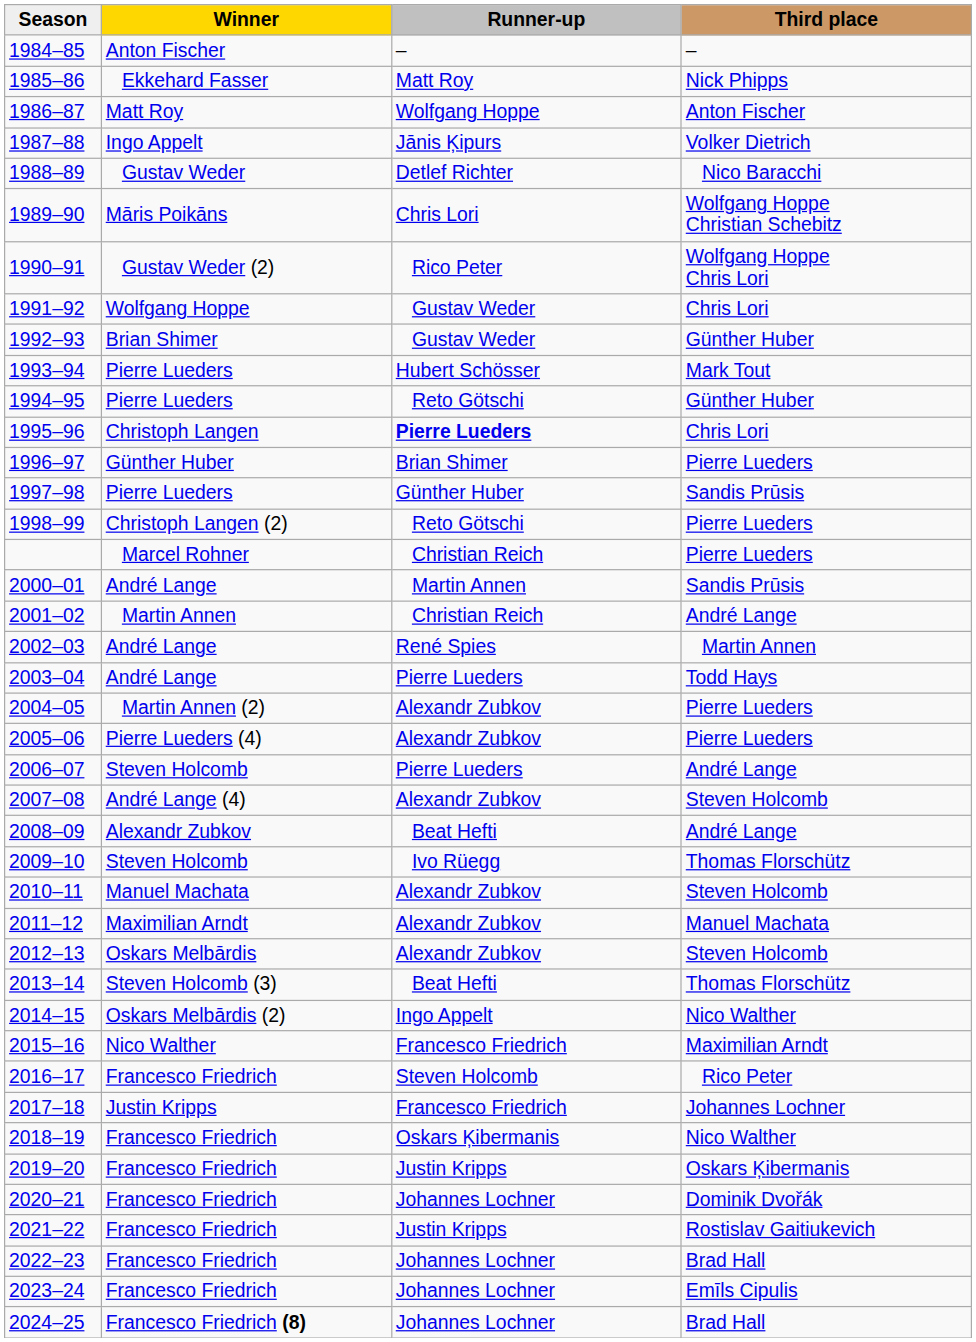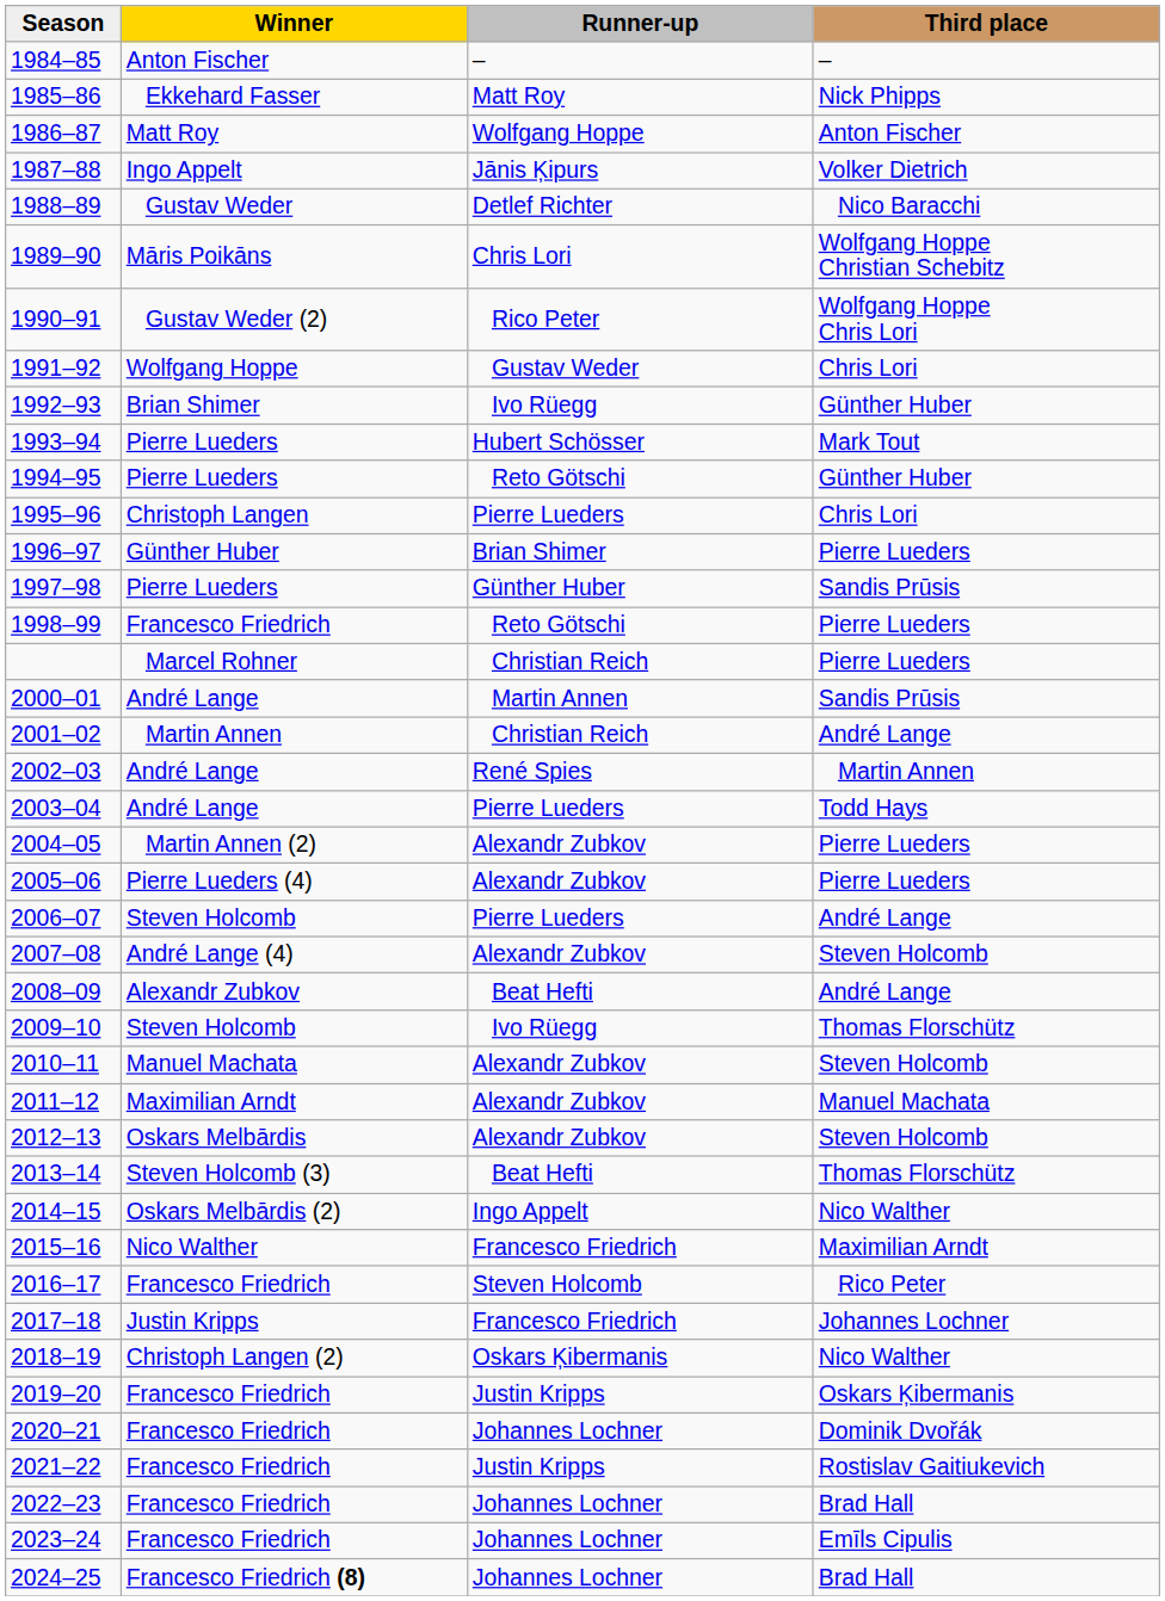 <table class="wikitable sortable" style="width:800px;">
 <tr>
 <th style="width:10%; background:#efefef;">Season</th>
 <th style="width:30%; background:gold">Winner</th>
 <th style="width:30%; background:silver">Runner-up</th>
 <th style="width:30%; background:#CC9966">Third place</th>
 </tr>
 <tr>
 <td><a href='#'>1984–85</a></td>
 <td> <a href='#'>Anton Fischer</a></td>
 <td>–</td>
 <td>–</td>
 </tr>
 <tr>
 <td><a href='#'>1985–86</a></td>
 <td>   <a href='#'>Ekkehard Fasser</a></td>
 <td> <a href='#'>Matt Roy</a></td>
 <td> <a href='#'>Nick Phipps</a></td>
 </tr>
 <tr>
 <td><a href='#'>1986–87</a></td>
 <td> <a href='#'>Matt Roy</a></td>
 <td> <a href='#'>Wolfgang Hoppe</a></td>
 <td> <a href='#'>Anton Fischer</a></td>
 </tr>
 <tr>
 <td><a href='#'>1987–88</a></td>
 <td> <a href='#'>Ingo Appelt</a></td>
 <td> <a href='#'>Jānis Ķipurs</a></td>
 <td> <a href='#'>Volker Dietrich</a></td>
 </tr>
 <tr>
 <td><a href='#'>1988–89</a></td>
 <td>   <a href='#'>Gustav Weder</a></td>
 <td> <a href='#'>Detlef Richter</a></td>
 <td>   <a href='#'>Nico Baracchi</a></td>
 </tr>
 <tr>
 <td><a href='#'>1989–90</a></td>
 <td> <a href='#'>Māris Poikāns</a></td>
 <td> <a href='#'>Chris Lori</a></td>
 <td> <a href='#'>Wolfgang Hoppe</a><br> <a href='#'>Christian Schebitz</a></td>
 </tr>
 <tr>
 <td><a href='#'>1990–91</a></td>
 <td>   <a href='#'>Gustav Weder</a> (2)</td>
 <td>   <a href='#'>Rico Peter</a></td>
 <td> <a href='#'>Wolfgang Hoppe</a><br> <a href='#'>Chris Lori</a></td>
 </tr>
 <tr>
 <td><a href='#'>1991–92</a></td>
 <td> <a href='#'>Wolfgang Hoppe</a></td>
 <td>   <a href='#'>Gustav Weder</a></td>
 <td> <a href='#'>Chris Lori</a></td>
 </tr>
 <tr>
 <td><a href='#'>1992–93</a></td>
 <td> <a href='#'>Brian Shimer</a></td>
-<td>   <a href='#'>Gustav Weder</a></td>
+<td>   <a href='#'>Ivo Rüegg</a></td>
 <td> <a href='#'>Günther Huber</a></td>
 </tr>
 <tr>
 <td><a href='#'>1993–94</a></td>
 <td> <a href='#'>Pierre Lueders</a></td>
 <td> <a href='#'>Hubert Schösser</a></td>
 <td> <a href='#'>Mark Tout</a></td>
 </tr>
 <tr>
 <td><a href='#'>1994–95</a></td>
 <td> <a href='#'>Pierre Lueders</a></td>
 <td>   <a href='#'>Reto Götschi</a></td>
 <td> <a href='#'>Günther Huber</a></td>
 </tr>
 <tr>
 <td><a href='#'>1995–96</a></td>
 <td> <a href='#'>Christoph Langen</a></td>
-<td><strong> <a href='#'>Pierre Lueders</a></strong></td>
+<td> <a href='#'>Pierre Lueders</a></td>
 <td> <a href='#'>Chris Lori</a></td>
 </tr>
 <tr>
 <td><a href='#'>1996–97</a></td>
 <td> <a href='#'>Günther Huber</a></td>
 <td> <a href='#'>Brian Shimer</a></td>
 <td> <a href='#'>Pierre Lueders</a></td>
 </tr>
 <tr>
 <td><a href='#'>1997–98</a></td>
 <td> <a href='#'>Pierre Lueders</a></td>
 <td> <a href='#'>Günther Huber</a></td>
 <td> <a href='#'>Sandis Prūsis</a></td>
 </tr>
 <tr>
 <td><a href='#'>1998–99</a></td>
-<td> <a href='#'>Christoph Langen</a> (2)</td>
+<td> <a href='#'>Francesco Friedrich</a></td>
 <td>   <a href='#'>Reto Götschi</a></td>
 <td> <a href='#'>Pierre Lueders</a></td>
 </tr>
 <tr>
 <td></td>
 <td>   <a href='#'>Marcel Rohner</a></td>
 <td>   <a href='#'>Christian Reich</a></td>
 <td> <a href='#'>Pierre Lueders</a></td>
 </tr>
 <tr>
 <td><a href='#'>2000–01</a></td>
 <td> <a href='#'>André Lange</a></td>
 <td>   <a href='#'>Martin Annen</a></td>
 <td> <a href='#'>Sandis Prūsis</a></td>
 </tr>
 <tr>
 <td><a href='#'>2001–02</a></td>
 <td>   <a href='#'>Martin Annen</a></td>
 <td>   <a href='#'>Christian Reich</a></td>
 <td> <a href='#'>André Lange</a></td>
 </tr>
 <tr>
 <td><a href='#'>2002–03</a></td>
 <td> <a href='#'>André Lange</a></td>
 <td> <a href='#'>René Spies</a></td>
 <td>   <a href='#'>Martin Annen</a></td>
 </tr>
 <tr>
 <td><a href='#'>2003–04</a></td>
 <td> <a href='#'>André Lange</a></td>
 <td> <a href='#'>Pierre Lueders</a></td>
 <td> <a href='#'>Todd Hays</a></td>
 </tr>
 <tr>
 <td><a href='#'>2004–05</a></td>
 <td>   <a href='#'>Martin Annen</a> (2)</td>
 <td> <a href='#'>Alexandr Zubkov</a></td>
 <td> <a href='#'>Pierre Lueders</a></td>
 </tr>
 <tr>
 <td><a href='#'>2005–06</a></td>
 <td> <a href='#'>Pierre Lueders</a> (4)</td>
 <td> <a href='#'>Alexandr Zubkov</a></td>
 <td> <a href='#'>Pierre Lueders</a></td>
 </tr>
 <tr>
 <td><a href='#'>2006–07</a></td>
 <td> <a href='#'>Steven Holcomb</a></td>
 <td> <a href='#'>Pierre Lueders</a></td>
 <td> <a href='#'>André Lange</a></td>
 </tr>
 <tr>
 <td><a href='#'>2007–08</a></td>
 <td> <a href='#'>André Lange</a> (4)</td>
 <td> <a href='#'>Alexandr Zubkov</a></td>
 <td> <a href='#'>Steven Holcomb</a></td>
 </tr>
 <tr>
 <td><a href='#'>2008–09</a></td>
 <td> <a href='#'>Alexandr Zubkov</a></td>
 <td>   <a href='#'>Beat Hefti</a></td>
 <td> <a href='#'>André Lange</a></td>
 </tr>
 <tr>
 <td><a href='#'>2009–10</a></td>
 <td> <a href='#'>Steven Holcomb</a></td>
 <td>   <a href='#'>Ivo Rüegg</a></td>
 <td> <a href='#'>Thomas Florschütz</a></td>
 </tr>
 <tr>
 <td><a href='#'>2010–11</a></td>
 <td> <a href='#'>Manuel Machata</a></td>
 <td> <a href='#'>Alexandr Zubkov</a></td>
 <td> <a href='#'>Steven Holcomb</a></td>
 </tr>
 <tr>
 <td><a href='#'>2011–12</a></td>
 <td> <a href='#'>Maximilian Arndt</a></td>
 <td> <a href='#'>Alexandr Zubkov</a></td>
 <td> <a href='#'>Manuel Machata</a></td>
 </tr>
 <tr>
 <td><a href='#'>2012–13</a></td>
 <td> <a href='#'>Oskars Melbārdis</a></td>
 <td> <a href='#'>Alexandr Zubkov</a></td>
 <td> <a href='#'>Steven Holcomb</a></td>
 </tr>
 <tr>
 <td><a href='#'>2013–14</a></td>
 <td> <a href='#'>Steven Holcomb</a> (3)</td>
 <td>   <a href='#'>Beat Hefti</a></td>
 <td> <a href='#'>Thomas Florschütz</a></td>
 </tr>
 <tr>
 <td><a href='#'>2014–15</a></td>
 <td> <a href='#'>Oskars Melbārdis</a> (2)</td>
 <td> <a href='#'>Ingo Appelt</a></td>
 <td> <a href='#'>Nico Walther</a></td>
 </tr>
 <tr>
 <td><a href='#'>2015–16</a></td>
 <td> <a href='#'>Nico Walther</a></td>
 <td> <a href='#'>Francesco Friedrich</a></td>
 <td> <a href='#'>Maximilian Arndt</a></td>
 </tr>
 <tr>
 <td><a href='#'>2016–17</a></td>
 <td> <a href='#'>Francesco Friedrich</a></td>
 <td> <a href='#'>Steven Holcomb</a></td>
 <td>   <a href='#'>Rico Peter</a></td>
 </tr>
 <tr>
 <td><a href='#'>2017–18</a></td>
 <td> <a href='#'>Justin Kripps</a></td>
 <td> <a href='#'>Francesco Friedrich</a></td>
 <td> <a href='#'>Johannes Lochner</a></td>
 </tr>
 <tr>
 <td><a href='#'>2018–19</a></td>
-<td> <a href='#'>Francesco Friedrich</a></td>
+<td> <a href='#'>Christoph Langen</a> (2)</td>
 <td> <a href='#'>Oskars Ķibermanis</a></td>
 <td> <a href='#'>Nico Walther</a></td>
 </tr>
 <tr>
 <td><a href='#'>2019–20</a></td>
 <td> <a href='#'>Francesco Friedrich</a></td>
 <td> <a href='#'>Justin Kripps</a></td>
 <td> <a href='#'>Oskars Ķibermanis</a></td>
 </tr>
 <tr>
 <td><a href='#'>2020–21</a></td>
 <td> <a href='#'>Francesco Friedrich</a></td>
 <td> <a href='#'>Johannes Lochner</a></td>
 <td> <a href='#'>Dominik Dvořák</a></td>
 </tr>
 <tr>
 <td><a href='#'>2021–22</a></td>
 <td> <a href='#'>Francesco Friedrich</a></td>
 <td> <a href='#'>Justin Kripps</a></td>
 <td> <a href='#'>Rostislav Gaitiukevich</a></td>
 </tr>
 <tr>
 <td><a href='#'>2022–23</a></td>
 <td> <a href='#'>Francesco Friedrich</a></td>
 <td> <a href='#'>Johannes Lochner</a></td>
 <td> <a href='#'>Brad Hall</a></td>
 </tr>
 <tr>
 <td><a href='#'>2023–24</a></td>
 <td> <a href='#'>Francesco Friedrich</a></td>
 <td> <a href='#'>Johannes Lochner</a></td>
 <td> <a href='#'>Emīls Cipulis</a></td>
 </tr>
 <tr>
 <td><a href='#'>2024–25</a></td>
 <td> <a href='#'>Francesco Friedrich</a> <strong>(8)</strong></td>
 <td> <a href='#'>Johannes Lochner</a></td>
 <td> <a href='#'>Brad Hall</a></td>
 </tr>
 </table>
